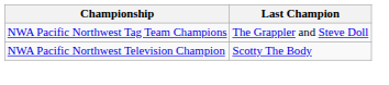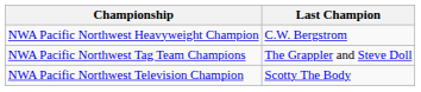 <table class="wikitable">
 <tr>
 <th>Championship</th>
 <th>Last Champion</th>
+</tr>
+<tr>
+<td><a href='#'>NWA Pacific Northwest Heavyweight Champion</a></td>
+<td><a href='#'>C.W. Bergstrom</a></td>
 </tr>
 <tr>
 <td><a href='#'>NWA Pacific Northwest Tag Team Champions</a></td>
 <td><a href='#'>The Grappler</a> and <a href='#'>Steve Doll</a></td>
 </tr>
 <tr>
 <td><a href='#'>NWA Pacific Northwest Television Champion</a></td>
 <td><a href='#'>Scotty The Body</a></td>
 </tr>
 </table>
